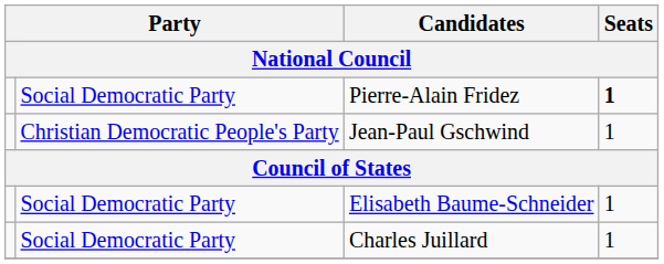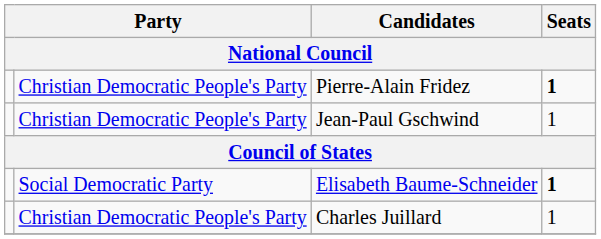 <table class="wikitable" style="font-size:95%;">
 <tr>
 <th colspan=2>Party</th>
 <th>Candidates</th>
 <th>Seats</th>
 </tr>
 <tr>
 <th colspan=4><a href='#'>National Council</a></th>
 </tr>
 <tr>
 <td bgcolor=></td>
-<td align=left><a href='#'>Social Democratic Party</a></td>
+<td align=left><a href='#'>Christian Democratic People's Party</a></td>
 <td>Pierre-Alain Fridez</td>
 <td><strong>1</strong></td>
 </tr>
 <tr>
 <td bgcolor=></td>
 <td align=left><a href='#'>Christian Democratic People's Party</a></td>
 <td>Jean-Paul Gschwind</td>
 <td>1</td>
 </tr>
 <tr>
 <th colspan=6><a href='#'>Council of States</a></th>
 </tr>
 <tr>
 <td bgcolor=></td>
 <td align=left><a href='#'>Social Democratic Party</a></td>
 <td><a href='#'>Elisabeth Baume-Schneider</a></td>
-<td>1</td>
+<td><strong>1</strong></td>
 </tr>
 <tr>
 <td bgcolor=></td>
-<td align=left><a href='#'>Social Democratic Party</a></td>
+<td align=left><a href='#'>Christian Democratic People's Party</a></td>
 <td>Charles Juillard</td>
 <td>1</td>
 </tr>
 <tr>
 </tr>
 </table>
